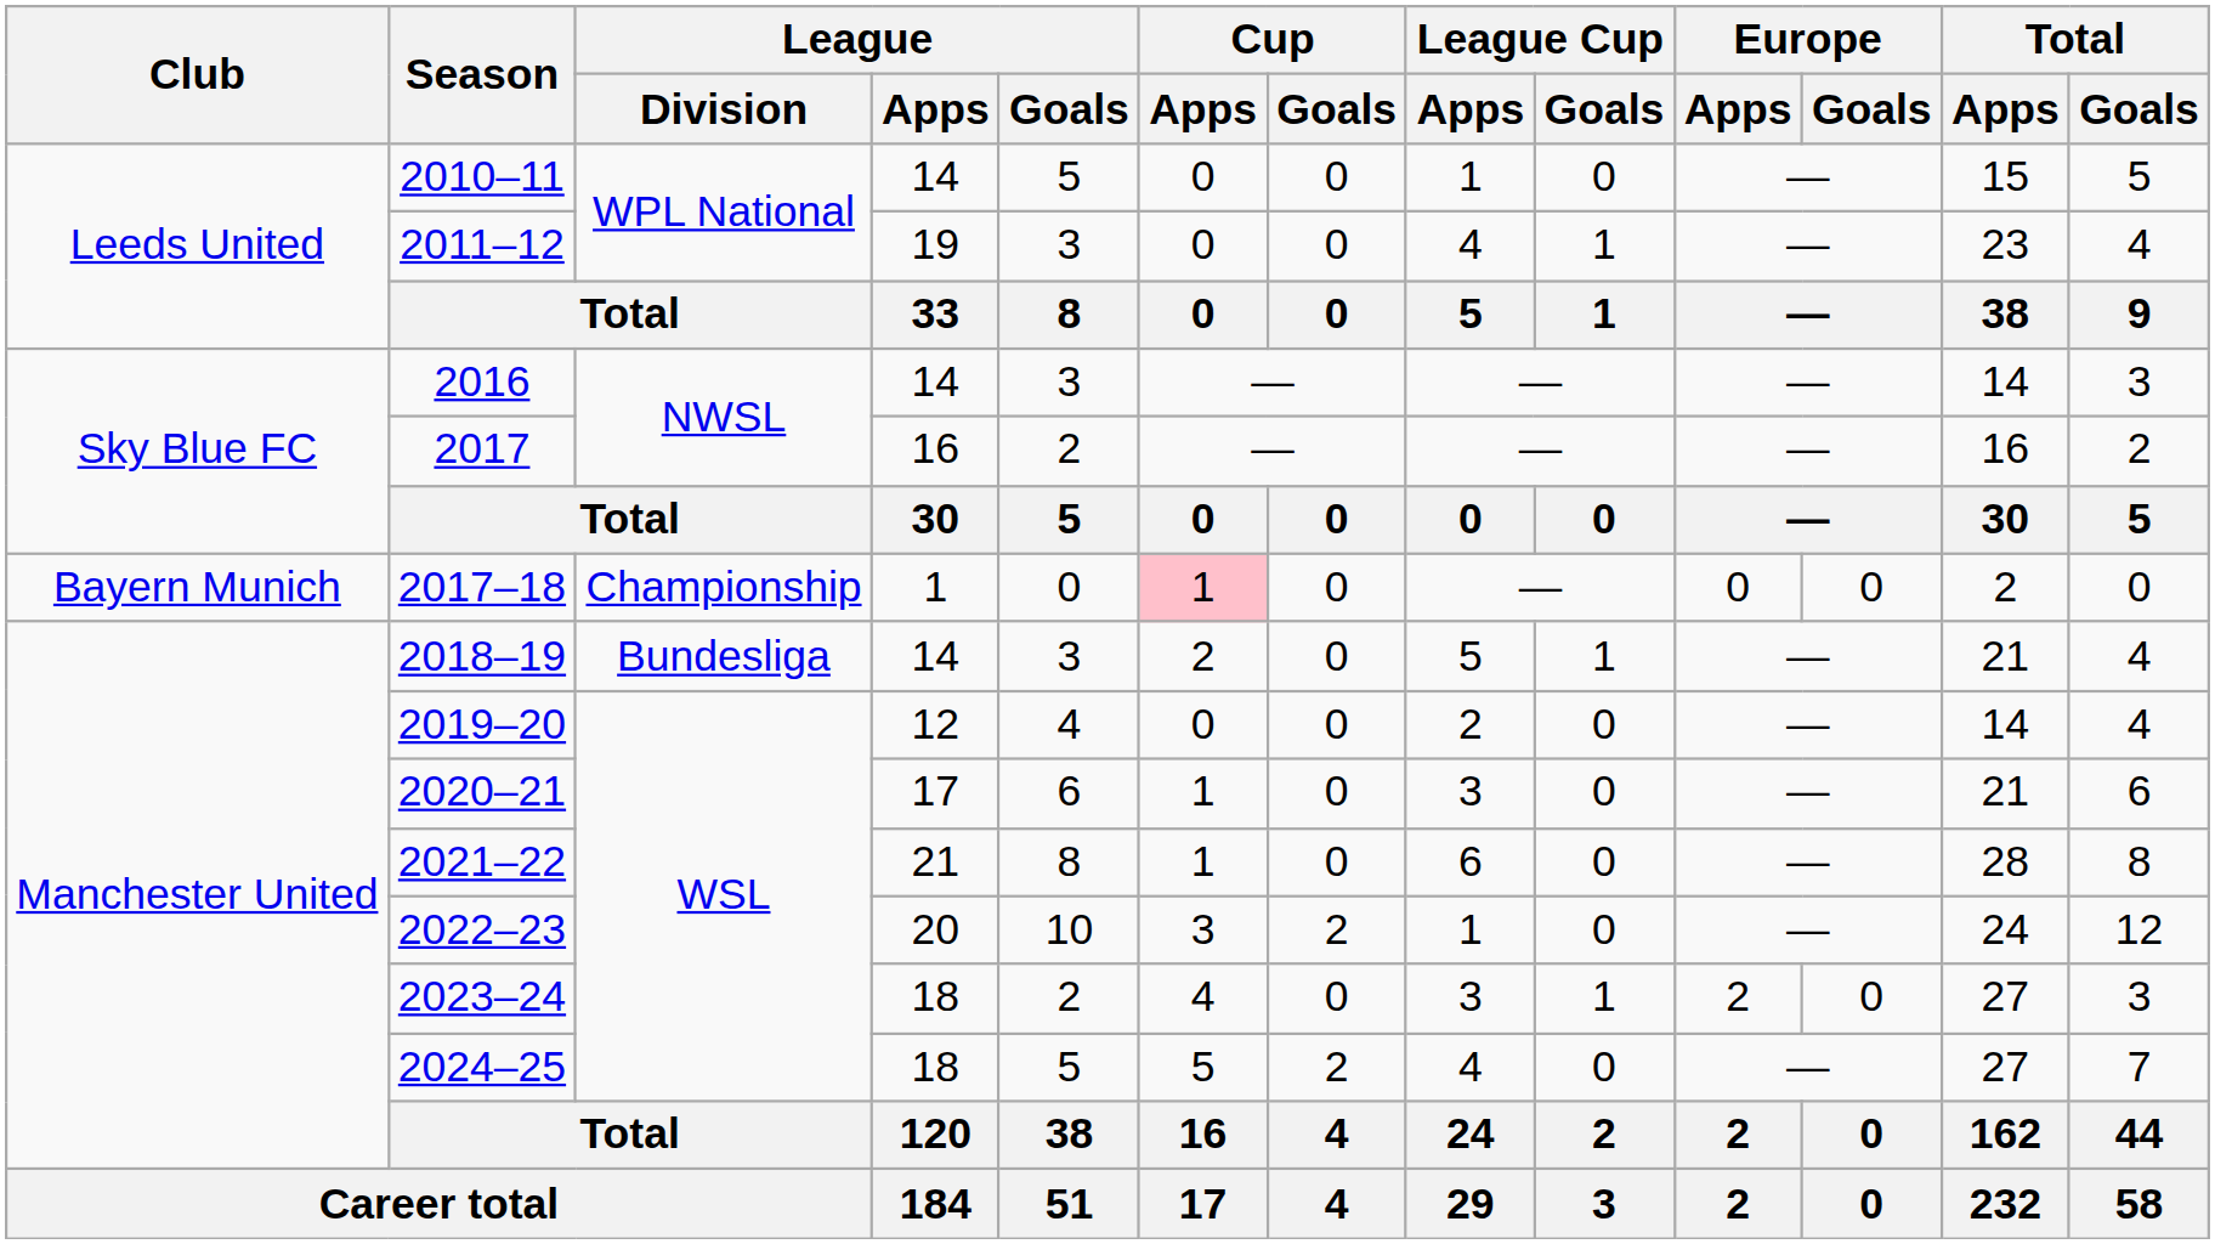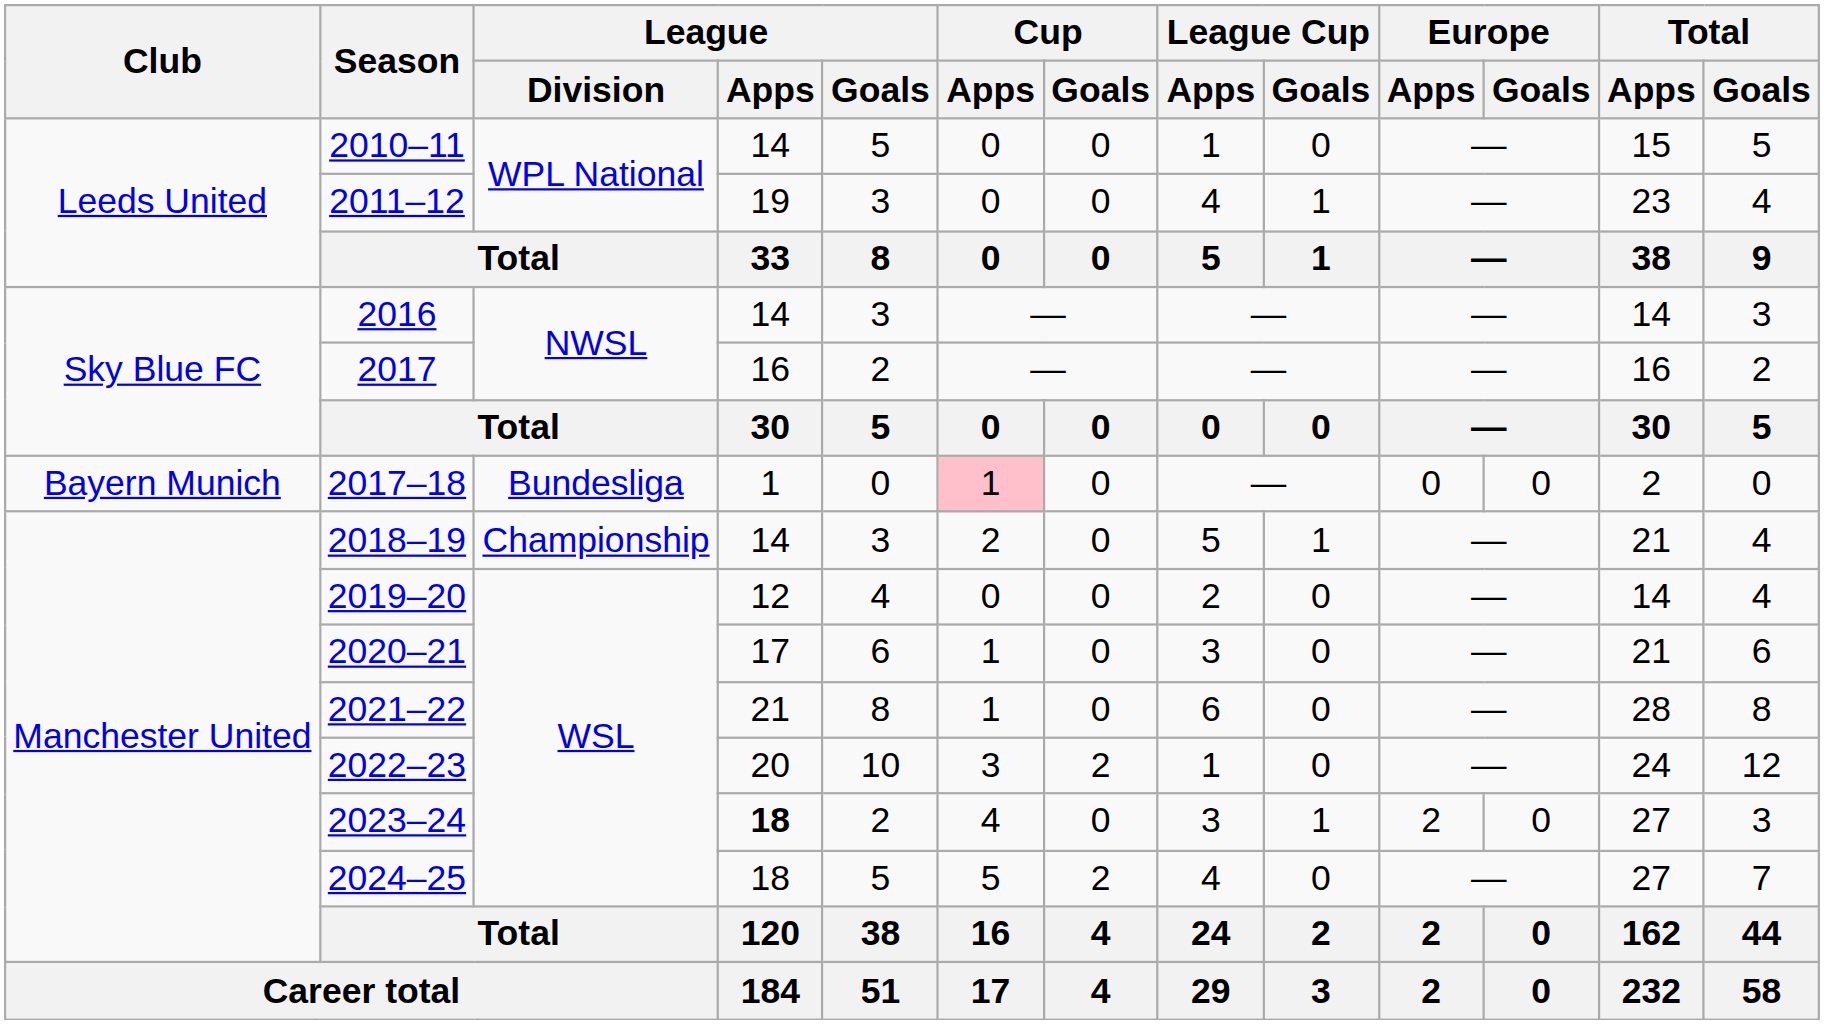 <table class="wikitable" style="text-align: center;">
 <tr>
 <th rowspan=2>Club</th>
 <th rowspan=2>Season</th>
 <th colspan=3>League</th>
 <th colspan=2>Cup</th>
 <th colspan=2>League Cup</th>
 <th colspan=2>Europe</th>
 <th colspan=2>Total</th>
 </tr>
 <tr>
 <th>Division</th>
 <th>Apps</th>
 <th>Goals</th>
 <th>Apps</th>
 <th>Goals</th>
 <th>Apps</th>
 <th>Goals</th>
 <th>Apps</th>
 <th>Goals</th>
 <th>Apps</th>
 <th>Goals</th>
 </tr>
 <tr>
 <td rowspan="3"><a href='#'>Leeds United</a></td>
 <td><a href='#'>2010–11</a></td>
 <td rowspan="2"><a href='#'>WPL National</a></td>
 <td>14</td>
 <td>5</td>
 <td>0</td>
 <td>0</td>
 <td>1</td>
 <td>0</td>
 <td colspan="2">—</td>
 <td>15</td>
 <td>5</td>
 </tr>
 <tr>
 <td><a href='#'>2011–12</a></td>
 <td>19</td>
 <td>3</td>
 <td>0</td>
 <td>0</td>
 <td>4</td>
 <td>1</td>
 <td colspan="2">—</td>
 <td>23</td>
 <td>4</td>
 </tr>
 <tr>
 <th colspan="2">Total</th>
 <th>33</th>
 <th>8</th>
 <th>0</th>
 <th>0</th>
 <th>5</th>
 <th>1</th>
 <th colspan="2">—</th>
 <th>38</th>
 <th>9</th>
 </tr>
 <tr>
 <td rowspan="3"><a href='#'>Sky Blue FC</a></td>
 <td><a href='#'>2016</a></td>
 <td rowspan="2"><a href='#'>NWSL</a></td>
 <td>14</td>
 <td>3</td>
 <td colspan="2">—</td>
 <td colspan="2">—</td>
 <td colspan="2">—</td>
 <td>14</td>
 <td>3</td>
 </tr>
 <tr>
 <td><a href='#'>2017</a></td>
 <td>16</td>
 <td>2</td>
 <td colspan="2">—</td>
 <td colspan="2">—</td>
 <td colspan="2">—</td>
 <td>16</td>
 <td>2</td>
 </tr>
 <tr>
 <th colspan="2">Total</th>
 <th>30</th>
 <th>5</th>
 <th>0</th>
 <th>0</th>
 <th>0</th>
 <th>0</th>
 <th colspan="2">—</th>
 <th>30</th>
 <th>5</th>
 </tr>
 <tr>
 <td><a href='#'>Bayern Munich</a></td>
 <td><a href='#'>2017–18</a></td>
-<td><a href='#'>Championship</a></td>
+<td><a href='#'>Bundesliga</a></td>
 <td>1</td>
 <td>0</td>
 <td style="background: pink;">1</td>
 <td>0</td>
 <td colspan="2">—</td>
 <td>0</td>
 <td>0</td>
 <td>2</td>
 <td>0</td>
 </tr>
 <tr>
 <td rowspan="8"><a href='#'>Manchester United</a></td>
 <td><a href='#'>2018–19</a></td>
-<td><a href='#'>Bundesliga</a></td>
+<td><a href='#'>Championship</a></td>
 <td>14</td>
 <td>3</td>
 <td>2</td>
 <td>0</td>
 <td>5</td>
 <td>1</td>
 <td colspan="2">—</td>
 <td>21</td>
 <td>4</td>
 </tr>
 <tr>
 <td><a href='#'>2019–20</a></td>
 <td rowspan="6"><a href='#'>WSL</a></td>
 <td>12</td>
 <td>4</td>
 <td>0</td>
 <td>0</td>
 <td>2</td>
 <td>0</td>
 <td colspan=2>—</td>
 <td>14</td>
 <td>4</td>
 </tr>
 <tr>
 <td><a href='#'>2020–21</a></td>
 <td>17</td>
 <td>6</td>
 <td>1</td>
 <td>0</td>
 <td>3</td>
 <td>0</td>
 <td colspan=2>—</td>
 <td>21</td>
 <td>6</td>
 </tr>
 <tr>
 <td><a href='#'>2021–22</a></td>
 <td>21</td>
 <td>8</td>
 <td>1</td>
 <td>0</td>
 <td>6</td>
 <td>0</td>
 <td colspan=2>—</td>
 <td>28</td>
 <td>8</td>
 </tr>
 <tr>
 <td><a href='#'>2022–23</a></td>
 <td>20</td>
 <td>10</td>
 <td>3</td>
 <td>2</td>
 <td>1</td>
 <td>0</td>
 <td colspan=2>—</td>
 <td>24</td>
 <td>12</td>
 </tr>
 <tr>
 <td><a href='#'>2023–24</a></td>
-<td>18</td>
+<td><strong>18</strong></td>
 <td>2</td>
 <td>4</td>
 <td>0</td>
 <td>3</td>
 <td>1</td>
 <td>2</td>
 <td>0</td>
 <td>27</td>
 <td>3</td>
 </tr>
 <tr>
 <td><a href='#'>2024–25</a></td>
 <td>18</td>
 <td>5</td>
 <td>5</td>
 <td>2</td>
 <td>4</td>
 <td>0</td>
 <td colspan=2>—</td>
 <td>27</td>
 <td>7</td>
 </tr>
 <tr>
 <th colspan="2">Total</th>
 <th>120</th>
 <th>38</th>
 <th>16</th>
 <th>4</th>
 <th>24</th>
 <th>2</th>
 <th>2</th>
 <th>0</th>
 <th>162</th>
 <th>44</th>
 </tr>
 <tr>
 <th colspan=3>Career total</th>
 <th>184</th>
 <th>51</th>
 <th>17</th>
 <th>4</th>
 <th>29</th>
 <th>3</th>
 <th>2</th>
 <th>0</th>
 <th>232</th>
 <th>58</th>
 </tr>
 </table>
